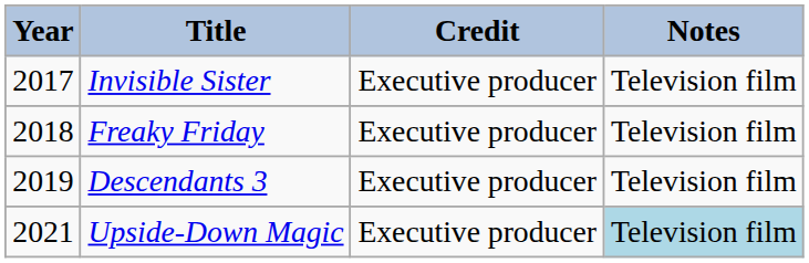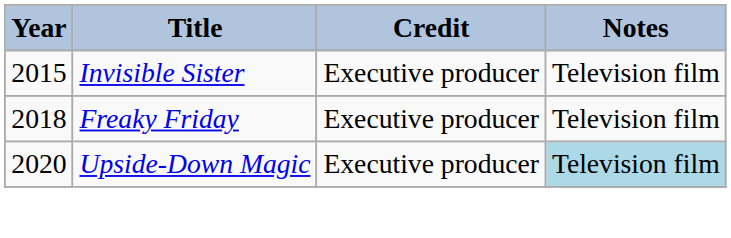 <table class="wikitable" style="font-size:95%;">
 <tr>
 <th style="background:#B0C4DE;">Year</th>
 <th style="background:#B0C4DE;">Title</th>
 <th style="background:#B0C4DE;">Credit</th>
 <th style="background:#B0C4DE;">Notes</th>
 </tr>
 <tr>
-<td>2017</td>
+<td>2015</td>
 <td><em><a href='#'>Invisible Sister</a></em></td>
 <td>Executive producer</td>
 <td>Television film</td>
 </tr>
 <tr>
 <td>2018</td>
 <td><em><a href='#'>Freaky Friday</a></em></td>
 <td>Executive producer</td>
 <td>Television film</td>
 </tr>
 <tr>
-<td>2019</td>
-<td><em><a href='#'>Descendants 3</a></em></td>
-<td>Executive producer</td>
-<td>Television film</td>
-</tr>
-<tr>
-<td>2021</td>
+<td>2020</td>
 <td><em><a href='#'>Upside-Down Magic</a></em></td>
 <td>Executive producer</td>
 <td style="background: lightblue;">Television film</td>
 </tr>
 </table>
